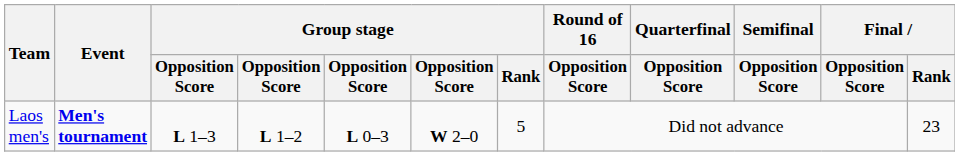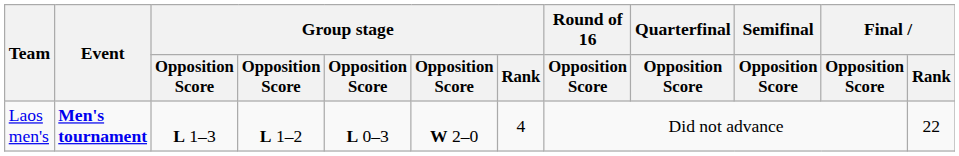 <table class=wikitable style=font-size:90%;text-align:center>
 <tr>
 <th rowspan=2>Team</th>
 <th rowspan=2>Event</th>
 <th colspan=5>Group stage</th>
 <th>Round of 16</th>
 <th>Quarterfinal</th>
 <th>Semifinal</th>
 <th colspan=2>Final / </th>
 </tr>
 <tr style=font-size:95%>
 <th>Opposition<br>Score</th>
 <th>Opposition<br>Score</th>
 <th>Opposition<br>Score</th>
 <th>Opposition<br>Score</th>
 <th>Rank</th>
 <th>Opposition<br>Score</th>
 <th>Opposition<br>Score</th>
 <th>Opposition<br>Score</th>
 <th>Opposition<br>Score</th>
 <th>Rank</th>
 </tr>
 <tr>
 <td align=left><a href='#'>Laos men's</a></td>
 <td align=left><strong><a href='#'>Men's tournament</a></strong></td>
 <td><br><strong>L</strong> 1–3</td>
 <td><br><strong>L</strong> 1–2</td>
 <td><br><strong>L</strong> 0–3</td>
 <td><br><strong>W</strong> 2–0</td>
-<td>5</td>
+<td>4</td>
 <td colspan=4>Did not advance</td>
-<td>23</td>
+<td>22</td>
 </tr>
 </table>
